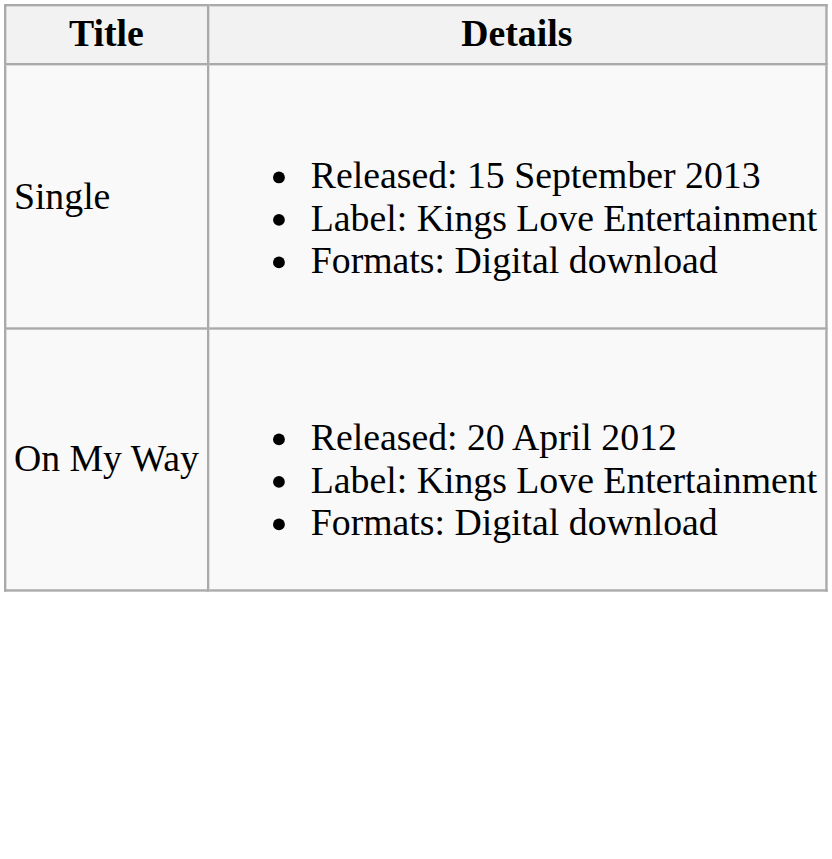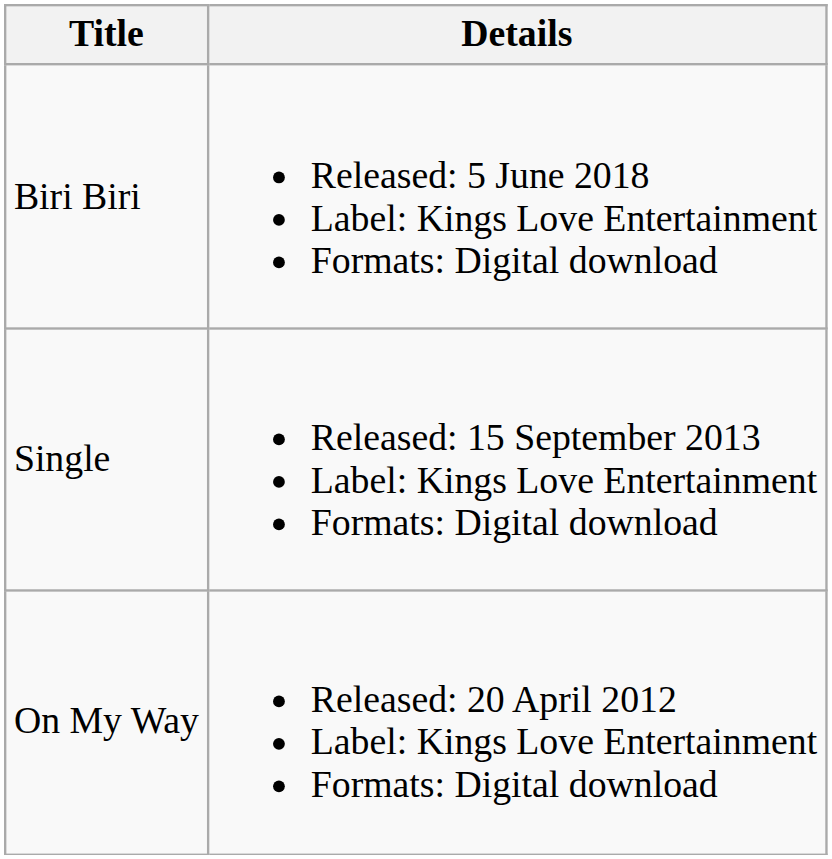 <table class="wikitable">
 <tr>
 <th>Title</th>
 <th>Details</th>
+</tr>
+<tr>
+<td>Biri Biri</td>
+<td><br><ul><li>Released: 5 June 2018</li><li>Label: Kings Love Entertainment</li><li>Formats: Digital download</li></ul></td>
 </tr>
 <tr>
 <td>Single</td>
 <td><br><ul><li>Released: 15 September 2013</li><li>Label: Kings Love Entertainment</li><li>Formats: Digital download</li></ul></td>
 </tr>
 <tr>
 <td>On My Way</td>
 <td><br><ul><li>Released: 20 April 2012</li><li>Label: Kings Love Entertainment</li><li>Formats: Digital download</li></ul></td>
 </tr>
 </table>
